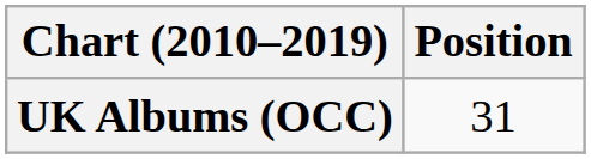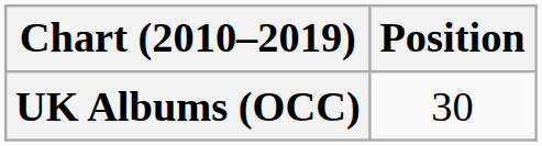 <table class="wikitable plainrowheaders" style="text-align:center">
 <tr>
 <th scope="col">Chart (2010–2019)</th>
 <th scope="col">Position</th>
 </tr>
 <tr>
 <th scope="row">UK Albums (OCC)</th>
-<td>31</td>
+<td>30</td>
 </tr>
 </table>
